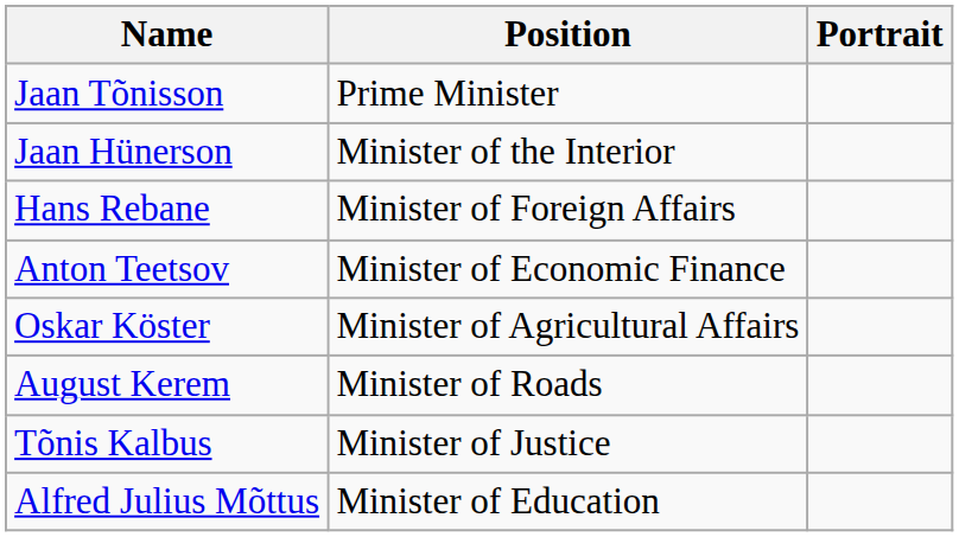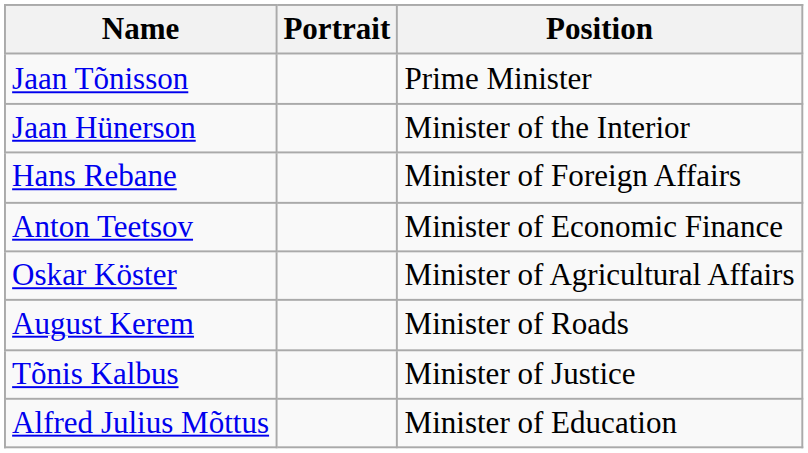 <table class="wikitable">
 <tr>
 <th>Name</th>
+<th>Portrait</th>
 <th>Position</th>
-<th>Portrait</th>
 </tr>
 <tr>
 <td><a href='#'>Jaan Tõnisson</a></td>
+<td></td>
 <td>Prime Minister</td>
-<td></td>
 </tr>
 <tr>
 <td><a href='#'>Jaan Hünerson</a></td>
+<td></td>
 <td>Minister of the Interior</td>
-<td></td>
 </tr>
 <tr>
 <td><a href='#'>Hans Rebane</a></td>
+<td></td>
 <td>Minister of Foreign Affairs</td>
-<td></td>
 </tr>
 <tr>
 <td><a href='#'>Anton Teetsov</a></td>
+<td></td>
 <td>Minister of Economic Finance</td>
-<td></td>
 </tr>
 <tr>
 <td><a href='#'>Oskar Köster</a></td>
+<td></td>
 <td>Minister of Agricultural Affairs</td>
-<td></td>
 </tr>
 <tr>
 <td><a href='#'>August Kerem</a></td>
+<td></td>
 <td>Minister of Roads</td>
-<td></td>
 </tr>
 <tr>
 <td><a href='#'>Tõnis Kalbus</a></td>
+<td></td>
 <td>Minister of Justice</td>
-<td></td>
 </tr>
 <tr>
 <td><a href='#'>Alfred Julius Mõttus</a></td>
+<td></td>
 <td>Minister of Education</td>
-<td></td>
 </tr>
 </table>
